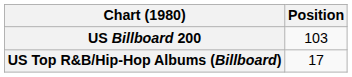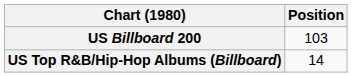 <table class="wikitable plainrowheaders" style="text-align:center">
 <tr>
 <th scope="col">Chart (1980)</th>
 <th scope="col">Position</th>
 </tr>
 <tr>
 <th scope="row">US <em>Billboard</em> 200</th>
 <td>103</td>
 </tr>
 <tr>
 <th scope="row">US Top R&B/Hip-Hop Albums (<em>Billboard</em>)</th>
-<td>17</td>
+<td>14</td>
 </tr>
 </table>
